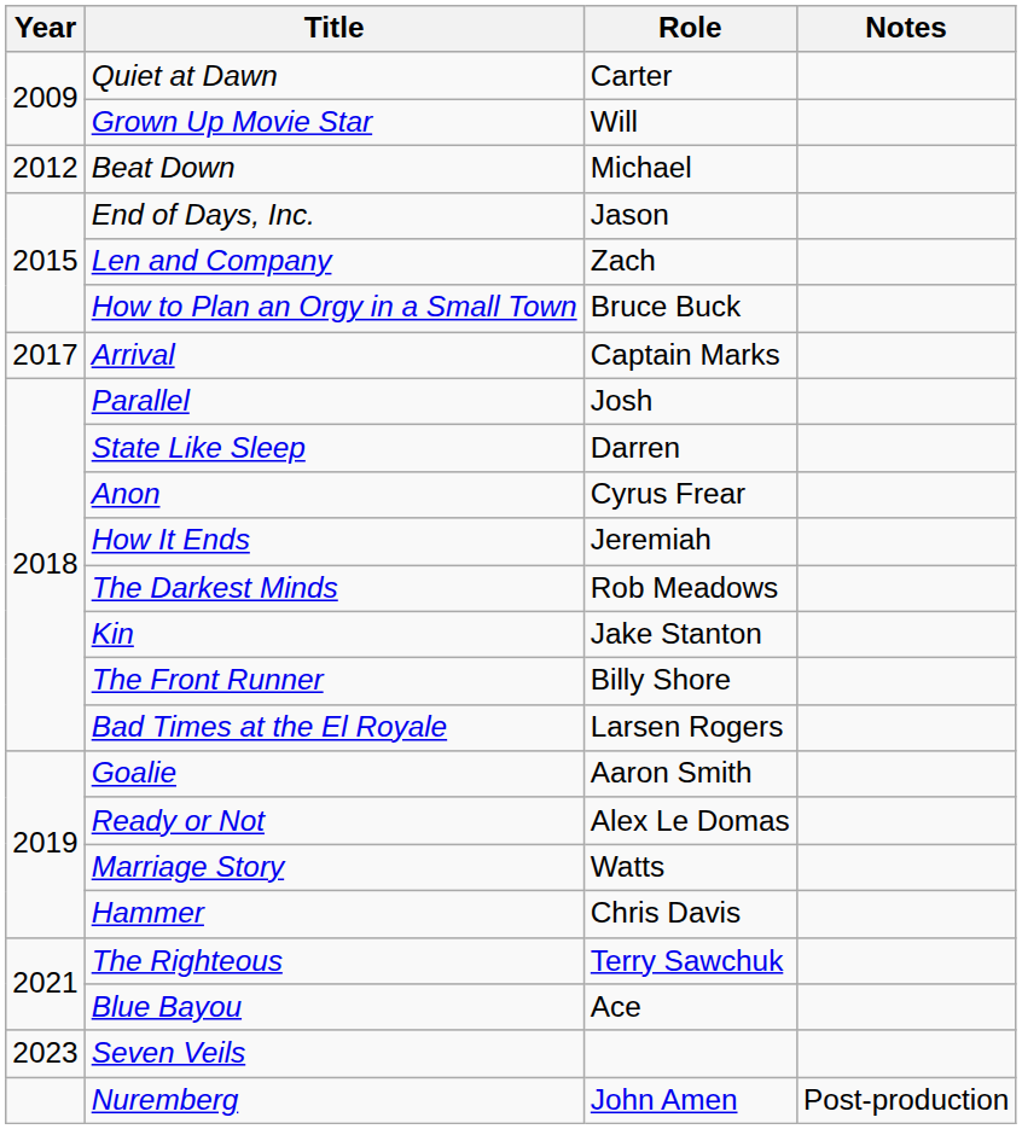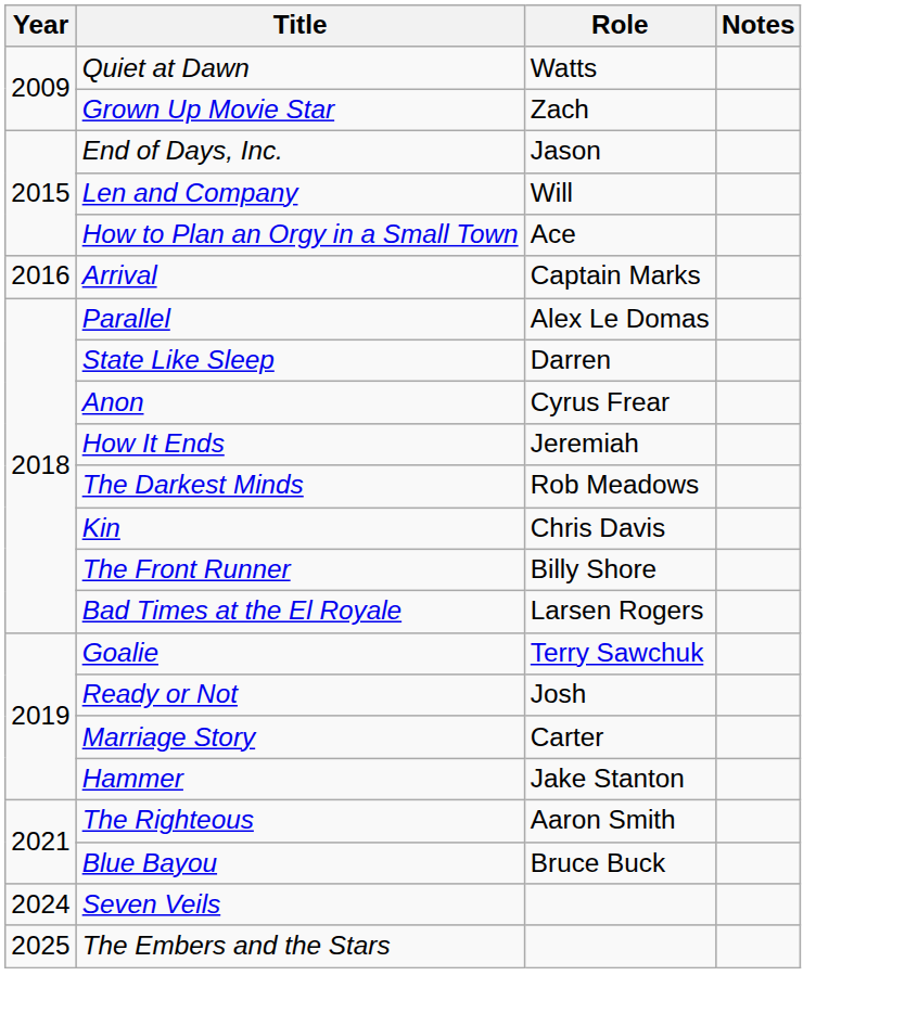 <table class="wikitable sortable">
 <tr>
 <th>Year</th>
 <th>Title</th>
 <th>Role</th>
 <th class="unsortable">Notes</th>
 </tr>
 <tr>
 <td rowspan="2">2009</td>
 <td><em>Quiet at Dawn</em></td>
-<td>Carter</td>
+<td>Watts</td>
 <td></td>
 </tr>
 <tr>
 <td><em><a href='#'>Grown Up Movie Star</a></em></td>
-<td>Will</td>
-<td></td>
-</tr>
-<tr>
-<td>2012</td>
-<td><em>Beat Down</em></td>
-<td>Michael</td>
+<td>Zach</td>
 <td></td>
 </tr>
 <tr>
 <td rowspan="3">2015</td>
 <td><em>End of Days, Inc.</em></td>
 <td>Jason</td>
 <td></td>
 </tr>
 <tr>
 <td><em><a href='#'>Len and Company</a></em></td>
-<td>Zach</td>
+<td>Will</td>
 <td></td>
 </tr>
 <tr>
 <td><em><a href='#'>How to Plan an Orgy in a Small Town</a></em></td>
-<td>Bruce Buck</td>
+<td>Ace</td>
 <td></td>
 </tr>
 <tr>
-<td>2017</td>
+<td>2016</td>
 <td><em><a href='#'>Arrival</a></em></td>
 <td>Captain Marks</td>
 <td></td>
 </tr>
 <tr>
 <td rowspan="8">2018</td>
 <td><em><a href='#'>Parallel</a></em></td>
-<td>Josh</td>
+<td>Alex Le Domas</td>
 <td></td>
 </tr>
 <tr>
 <td><em><a href='#'>State Like Sleep</a></em></td>
 <td>Darren</td>
 <td></td>
 </tr>
 <tr>
 <td><em><a href='#'>Anon</a></em></td>
 <td>Cyrus Frear</td>
 <td></td>
 </tr>
 <tr>
 <td><em><a href='#'>How It Ends</a></em></td>
 <td>Jeremiah</td>
 <td></td>
 </tr>
 <tr>
 <td data-sort-value="Darkest Minds, The"><em><a href='#'>The Darkest Minds</a></em></td>
 <td>Rob Meadows</td>
 <td></td>
 </tr>
 <tr>
 <td><em><a href='#'>Kin</a></em></td>
-<td>Jake Stanton</td>
+<td>Chris Davis</td>
 <td></td>
 </tr>
 <tr>
 <td data-sort-value="Front Runner, The"><em><a href='#'>The Front Runner</a></em></td>
 <td>Billy Shore</td>
 <td></td>
 </tr>
 <tr>
 <td><em><a href='#'>Bad Times at the El Royale</a></em></td>
 <td>Larsen Rogers</td>
 <td></td>
 </tr>
 <tr>
 <td rowspan="4">2019</td>
 <td><em><a href='#'>Goalie</a></em></td>
-<td>Aaron Smith</td>
+<td><a href='#'>Terry Sawchuk</a></td>
 <td></td>
 </tr>
 <tr>
 <td><em><a href='#'>Ready or Not</a></em></td>
-<td>Alex Le Domas</td>
+<td>Josh</td>
 <td></td>
 </tr>
 <tr>
 <td><em><a href='#'>Marriage Story</a></em></td>
-<td>Watts</td>
+<td>Carter</td>
 <td></td>
 </tr>
 <tr>
 <td><em><a href='#'>Hammer</a></em></td>
-<td>Chris Davis</td>
+<td>Jake Stanton</td>
 <td></td>
 </tr>
 <tr>
 <td rowspan="2">2021</td>
 <td data-sort-value="Righteous, The"><em><a href='#'>The Righteous</a></em></td>
-<td><a href='#'>Terry Sawchuk</a></td>
+<td>Aaron Smith</td>
 <td></td>
 </tr>
 <tr>
 <td><em><a href='#'>Blue Bayou</a></em></td>
-<td>Ace</td>
+<td>Bruce Buck</td>
 <td></td>
 </tr>
 <tr>
-<td>2023</td>
+<td>2024</td>
 <td><em><a href='#'>Seven Veils</a></em></td>
 <td></td>
 <td></td>
 </tr>
 <tr>
+<td>2025</td>
+<td data-sort-value="Embers and the Stars, The"><em>The Embers and the Stars</em></td>
 <td></td>
-<td><em><a href='#'>Nuremberg</a></em></td>
-<td><a href='#'>John Amen</a></td>
-<td>Post-production</td>
+<td></td>
 </tr>
 </table>
